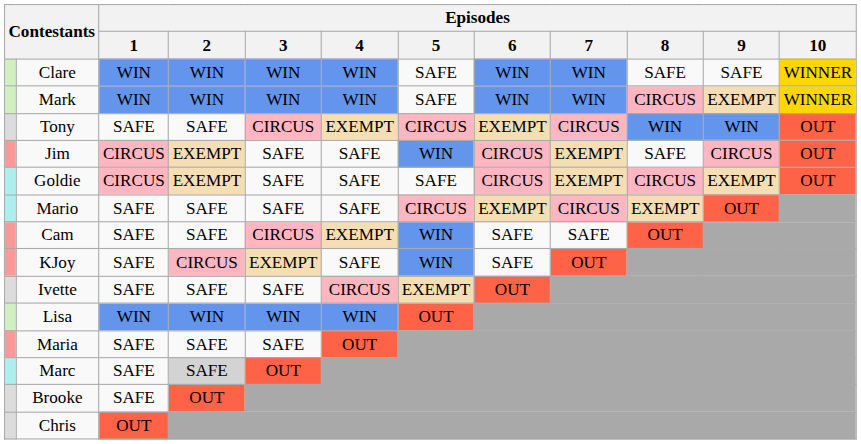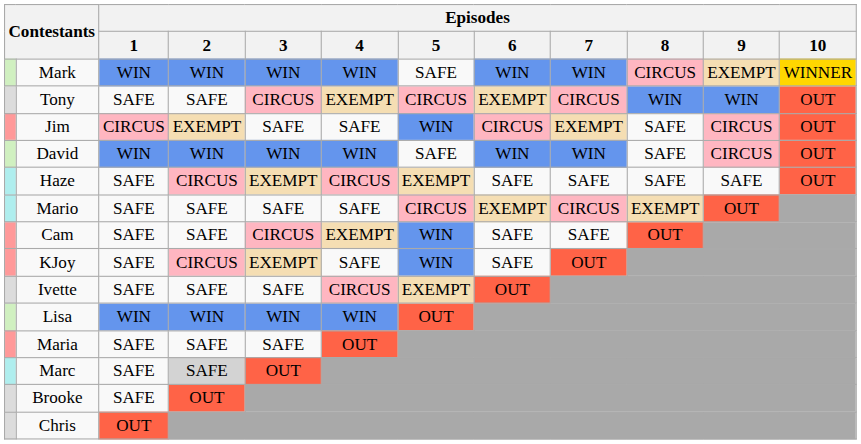 <table class="wikitable" style="text-align:center; font-size:100%">
 <tr>
 <th colspan="2" rowspan=2>Contestants</th>
 <th colspan=10>Episodes</th>
 </tr>
 <tr>
 <th>1</th>
 <th>2</th>
 <th>3</th>
 <th>4</th>
 <th>5</th>
 <th>6</th>
 <th>7</th>
 <th>8</th>
 <th>9</th>
 <th>10</th>
-</tr>
-<tr>
-<td bgcolor="#d0f0c0"></td>
-<td>Clare</td>
-<td style="background:cornflowerblue;">WIN</td>
-<td style="background:cornflowerblue;">WIN</td>
-<td style="background:cornflowerblue;">WIN</td>
-<td style="background:cornflowerblue;">WIN</td>
-<td>SAFE</td>
-<td style="background:cornflowerblue;">WIN</td>
-<td style="background:cornflowerblue;">WIN</td>
-<td>SAFE</td>
-<td>SAFE</td>
-<td style="background:gold;">WINNER</td>
 </tr>
 <tr>
 <td bgcolor="#d0f0c0"></td>
 <td>Mark</td>
 <td style="background:cornflowerblue;">WIN</td>
 <td style="background:cornflowerblue;">WIN</td>
 <td style="background:cornflowerblue;">WIN</td>
 <td style="background:cornflowerblue;">WIN</td>
 <td>SAFE</td>
 <td style="background:cornflowerblue;">WIN</td>
 <td style="background:cornflowerblue;">WIN</td>
 <td style="background:lightpink;">CIRCUS</td>
 <td style="background:wheat;">EXEMPT</td>
 <td style="background:gold;">WINNER</td>
 </tr>
 <tr>
 <td bgcolor="#DCDCDC"></td>
 <td>Tony</td>
 <td>SAFE</td>
 <td>SAFE</td>
 <td style="background:lightpink;">CIRCUS</td>
 <td style="background:wheat;">EXEMPT</td>
 <td style="background:lightpink;">CIRCUS</td>
 <td style="background:wheat;">EXEMPT</td>
 <td style="background:lightpink;">CIRCUS</td>
 <td style="background:cornflowerblue;">WIN</td>
 <td style="background:cornflowerblue;">WIN</td>
 <td style="background:tomato"><span>OUT</span></td>
 </tr>
 <tr>
 <td bgcolor="#ff9999"></td>
 <td>Jim</td>
 <td style="background:lightpink;">CIRCUS</td>
 <td style="background:wheat;">EXEMPT</td>
 <td>SAFE</td>
 <td>SAFE</td>
 <td style="background:cornflowerblue;">WIN</td>
 <td style="background:lightpink;">CIRCUS</td>
 <td style="background:wheat;">EXEMPT</td>
 <td>SAFE</td>
 <td style="background:lightpink;">CIRCUS</td>
 <td style="background:tomato"><span>OUT</span></td>
 </tr>
 <tr>
+<td bgcolor="#d0f0c0"></td>
+<td>David</td>
+<td style="background:cornflowerblue;">WIN</td>
+<td style="background:cornflowerblue;">WIN</td>
+<td style="background:cornflowerblue;">WIN</td>
+<td style="background:cornflowerblue;">WIN</td>
+<td>SAFE</td>
+<td style="background:cornflowerblue;">WIN</td>
+<td style="background:cornflowerblue;">WIN</td>
+<td>SAFE</td>
+<td style="background:lightpink;">CIRCUS</td>
+<td style="background:tomato"><span>OUT</span></td>
+</tr>
+<tr>
 <td bgcolor="#afeeee"></td>
-<td>Goldie</td>
+<td>Haze</td>
+<td>SAFE</td>
+<td style="background:lightpink;">CIRCUS</td>
+<td style="background:wheat;">EXEMPT</td>
 <td style="background:lightpink;">CIRCUS</td>
 <td style="background:wheat;">EXEMPT</td>
 <td>SAFE</td>
 <td>SAFE</td>
 <td>SAFE</td>
-<td style="background:lightpink;">CIRCUS</td>
-<td style="background:wheat;">EXEMPT</td>
-<td style="background:lightpink;">CIRCUS</td>
-<td style="background:wheat;">EXEMPT</td>
+<td>SAFE</td>
 <td style="background:tomato"><span>OUT</span></td>
 </tr>
 <tr>
 <td bgcolor="#afeeee"></td>
 <td>Mario</td>
 <td>SAFE</td>
 <td>SAFE</td>
 <td>SAFE</td>
 <td>SAFE</td>
 <td style="background:lightpink;">CIRCUS</td>
 <td style="background:wheat;">EXEMPT</td>
 <td style="background:lightpink;">CIRCUS</td>
 <td style="background:wheat;">EXEMPT</td>
 <td style="background:tomato"><span>OUT</span></td>
 <td style="background:darkgrey;" colspan="1"></td>
 </tr>
 <tr>
 <td bgcolor="#ff9999"></td>
 <td>Cam</td>
 <td>SAFE</td>
 <td>SAFE</td>
 <td style="background:lightpink;">CIRCUS</td>
 <td style="background:wheat;">EXEMPT</td>
 <td style="background:cornflowerblue;">WIN</td>
 <td>SAFE</td>
 <td>SAFE</td>
 <td style="background:tomato"><span>OUT</span></td>
 <td style="background:darkgrey;" colspan="2"></td>
 </tr>
 <tr>
 <td bgcolor="#ff9999"></td>
 <td>KJoy</td>
 <td>SAFE</td>
 <td style="background:lightpink;">CIRCUS</td>
 <td style="background:wheat;">EXEMPT</td>
 <td>SAFE</td>
 <td style="background:cornflowerblue;">WIN</td>
 <td>SAFE</td>
 <td style="background:tomato"><span>OUT</span></td>
 <td style="background:darkgrey;" colspan="3"></td>
 </tr>
 <tr>
 <td bgcolor="#DCDCDC"></td>
 <td>Ivette</td>
 <td>SAFE</td>
 <td>SAFE</td>
 <td>SAFE</td>
 <td style="background:lightpink;">CIRCUS</td>
 <td style="background:wheat;">EXEMPT</td>
 <td style="background:tomato"><span>OUT</span></td>
 <td style="background:darkgrey;" colspan="4"></td>
 </tr>
 <tr>
 <td bgcolor="#d0f0c0"></td>
 <td>Lisa</td>
 <td style="background:cornflowerblue;">WIN</td>
 <td style="background:cornflowerblue;">WIN</td>
 <td style="background:cornflowerblue;">WIN</td>
 <td style="background:cornflowerblue;">WIN</td>
 <td style="background:tomato"><span>OUT</span></td>
 <td style="background:darkgrey;" colspan="5"></td>
 </tr>
 <tr>
 <td bgcolor="#ff9999"></td>
 <td>Maria</td>
 <td>SAFE</td>
 <td>SAFE</td>
 <td>SAFE</td>
 <td style="background:tomato"><span>OUT</span></td>
 <td style="background:darkgrey;" colspan="6"></td>
 </tr>
 <tr>
 <td bgcolor="#afeeee"></td>
 <td>Marc</td>
 <td>SAFE</td>
 <td style="background: lightgrey;">SAFE</td>
 <td style="background:tomato"><span>OUT</span></td>
 <td style="background:darkgrey;" colspan="7"></td>
 </tr>
 <tr>
 <td bgcolor="#DCDCDC"></td>
 <td>Brooke</td>
 <td>SAFE</td>
 <td style="background:tomato"><span>OUT</span></td>
 <td style="background:darkgrey;" colspan="8"></td>
 </tr>
 <tr>
 <td bgcolor="#DCDCDC"></td>
 <td>Chris</td>
 <td style="background:tomato"><span>OUT</span></td>
 <td style="background:darkgrey;" colspan="9"></td>
 </tr>
 </table>
